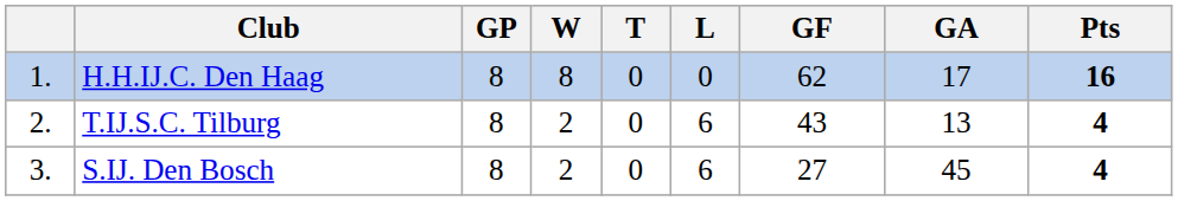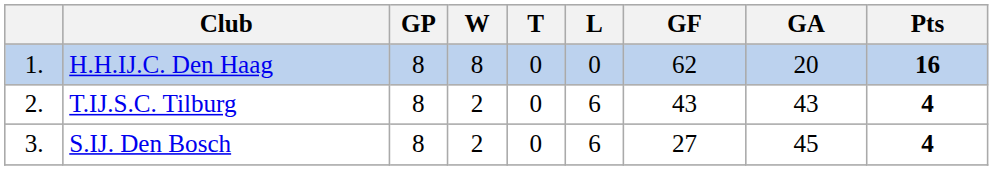 <table class="wikitable">
 <tr>
 <th width="30"></th>
 <th width="200">Club</th>
 <th width="30">GP</th>
 <th width="30">W</th>
 <th width="30">T</th>
 <th width="30">L</th>
 <th width="70">GF</th>
 <th width="70">GA</th>
 <th width="70">Pts</th>
 </tr>
 <tr bgcolor="#BCD2EE" align="center">
 <td>1.</td>
 <td align="left"><a href='#'>H.H.IJ.C. Den Haag</a></td>
 <td>8</td>
 <td>8</td>
 <td>0</td>
 <td>0</td>
 <td>62</td>
-<td>17</td>
+<td>20</td>
 <td><strong>16</strong></td>
 </tr>
 <tr bgcolor="#FFFFFF" align="center">
 <td>2.</td>
 <td align="left"><a href='#'>T.IJ.S.C. Tilburg</a></td>
 <td>8</td>
 <td>2</td>
 <td>0</td>
 <td>6</td>
 <td>43</td>
-<td>13</td>
+<td>43</td>
 <td><strong>4</strong></td>
 </tr>
 <tr bgcolor="#FFFFFF" align="center">
 <td>3.</td>
 <td align="left"><a href='#'>S.IJ. Den Bosch</a></td>
 <td>8</td>
 <td>2</td>
 <td>0</td>
 <td>6</td>
 <td>27</td>
 <td>45</td>
 <td><strong>4</strong></td>
 </tr>
 </table>
